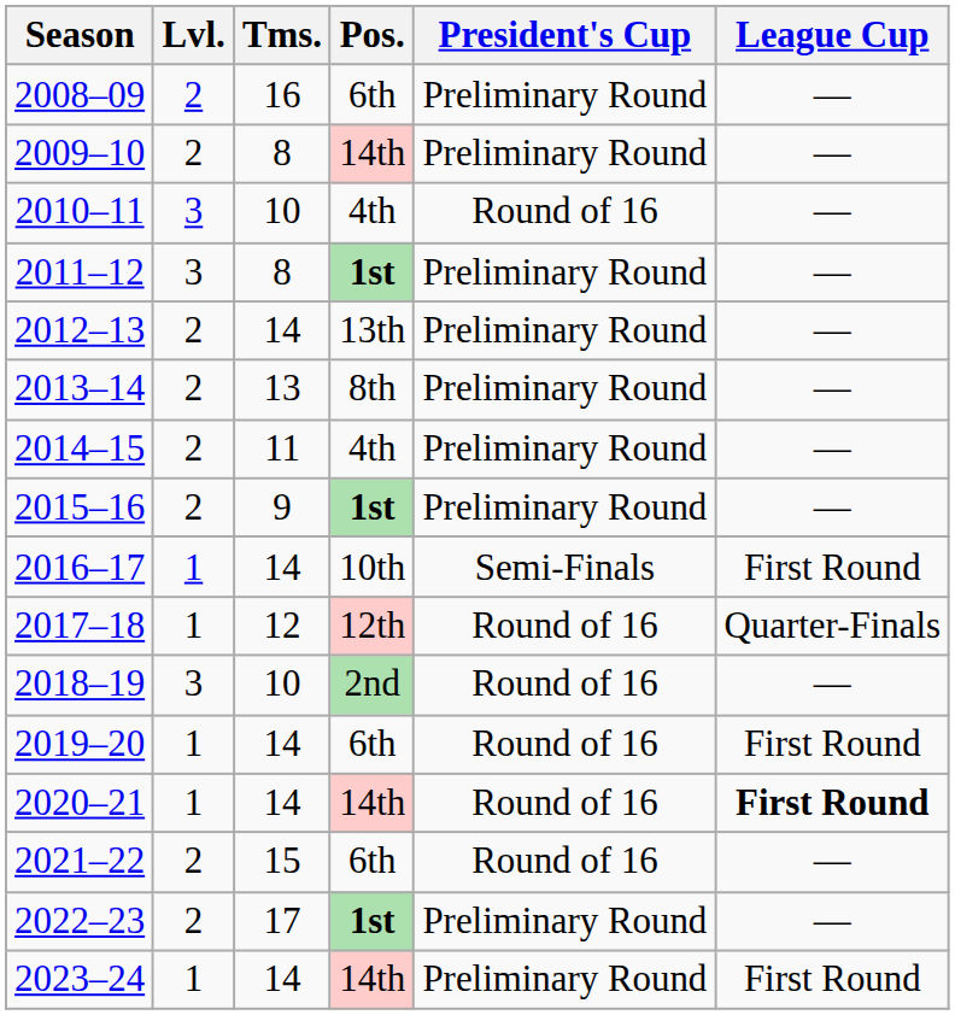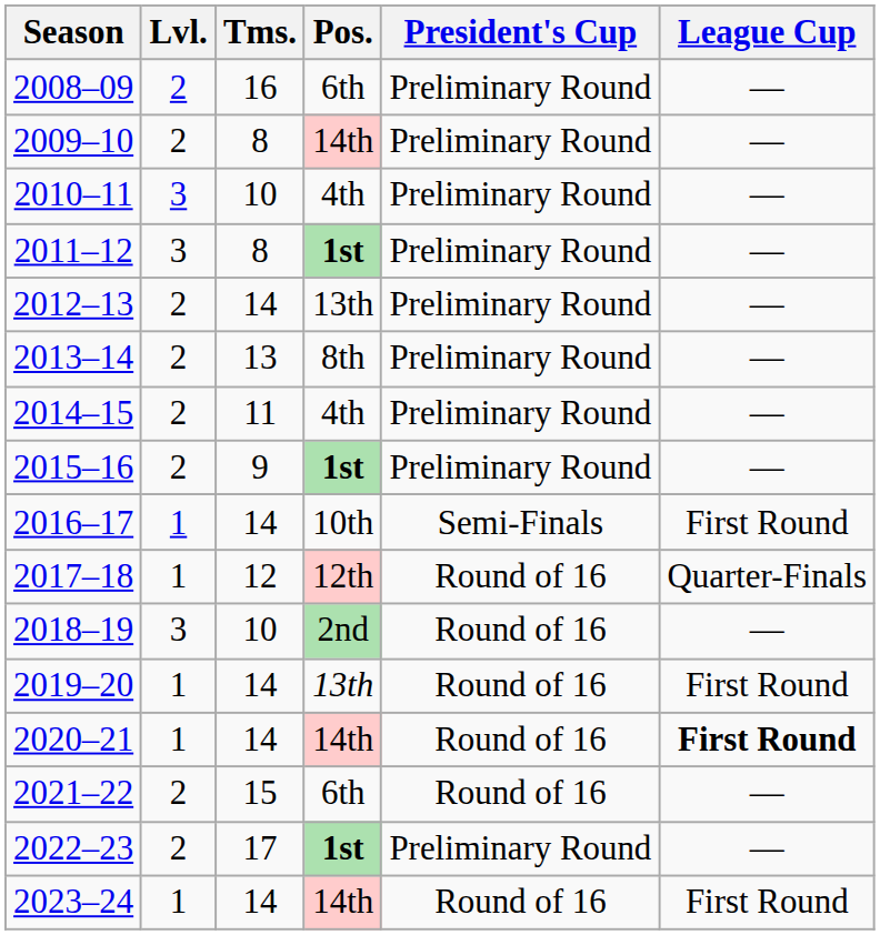 <table class="wikitable" style="text-align:center">
 <tr bgcolor="#efefef">
 <th>Season</th>
 <th>Lvl.</th>
 <th>Tms.</th>
 <th>Pos.</th>
 <th><a href='#'>President's Cup</a></th>
 <th><a href='#'>League Cup</a></th>
 </tr>
 <tr>
 <td><a href='#'>2008–09</a></td>
 <td><a href='#'>2</a></td>
 <td>16</td>
 <td>6th</td>
 <td>Preliminary Round</td>
 <td>—</td>
 </tr>
 <tr>
 <td><a href='#'>2009–10</a></td>
 <td>2</td>
 <td>8</td>
 <td bgcolor="#FFCCCC">14th</td>
 <td>Preliminary Round</td>
 <td>—</td>
 </tr>
 <tr>
 <td><a href='#'>2010–11</a></td>
 <td><a href='#'>3</a></td>
 <td>10</td>
 <td>4th</td>
-<td>Round of 16</td>
+<td>Preliminary Round</td>
 <td>—</td>
 </tr>
 <tr>
 <td><a href='#'>2011–12</a></td>
 <td>3</td>
 <td>8</td>
 <td bgcolor="#ACE1AF"><strong>1st</strong></td>
 <td>Preliminary Round</td>
 <td>—</td>
 </tr>
 <tr>
 <td><a href='#'>2012–13</a></td>
 <td>2</td>
 <td>14</td>
 <td>13th</td>
 <td>Preliminary Round</td>
 <td>—</td>
 </tr>
 <tr>
 <td><a href='#'>2013–14</a></td>
 <td>2</td>
 <td>13</td>
 <td>8th</td>
 <td>Preliminary Round</td>
 <td>—</td>
 </tr>
 <tr>
 <td><a href='#'>2014–15</a></td>
 <td>2</td>
 <td>11</td>
 <td>4th</td>
 <td>Preliminary Round</td>
 <td>—</td>
 </tr>
 <tr>
 <td><a href='#'>2015–16</a></td>
 <td>2</td>
 <td>9</td>
 <td bgcolor="#ACE1AF"><strong>1st</strong></td>
 <td>Preliminary Round</td>
 <td>—</td>
 </tr>
 <tr>
 <td><a href='#'>2016–17</a></td>
 <td><a href='#'>1</a></td>
 <td>14</td>
 <td>10th</td>
 <td>Semi-Finals</td>
 <td>First Round</td>
 </tr>
 <tr>
 <td><a href='#'>2017–18</a></td>
 <td>1</td>
 <td>12</td>
 <td bgcolor="#FFCCCC">12th</td>
 <td>Round of 16</td>
 <td>Quarter-Finals</td>
 </tr>
 <tr>
 <td><a href='#'>2018–19</a></td>
 <td>3</td>
 <td>10</td>
 <td bgcolor="#ACE1AF">2nd</td>
 <td>Round of 16</td>
 <td>—</td>
 </tr>
 <tr>
 <td><a href='#'>2019–20</a></td>
 <td>1</td>
 <td>14</td>
-<td>6th</td>
+<td><em>13th</em></td>
 <td>Round of 16</td>
 <td>First Round</td>
 </tr>
 <tr>
 <td><a href='#'>2020–21</a></td>
 <td>1</td>
 <td>14</td>
 <td bgcolor="#FFCCCC">14th</td>
 <td>Round of 16</td>
 <td><strong>First Round</strong></td>
 </tr>
 <tr>
 <td><a href='#'>2021–22</a></td>
 <td>2</td>
 <td>15</td>
 <td>6th</td>
 <td>Round of 16</td>
 <td>—</td>
 </tr>
 <tr>
 <td><a href='#'>2022–23</a></td>
 <td>2</td>
 <td>17</td>
 <td bgcolor="#ACE1AF"><strong>1st</strong></td>
 <td>Preliminary Round</td>
 <td>—</td>
 </tr>
 <tr>
 <td><a href='#'>2023–24</a></td>
 <td>1</td>
 <td>14</td>
 <td bgcolor="#FFCCCC">14th</td>
-<td>Preliminary Round</td>
+<td>Round of 16</td>
 <td>First Round</td>
 </tr>
 </table>
